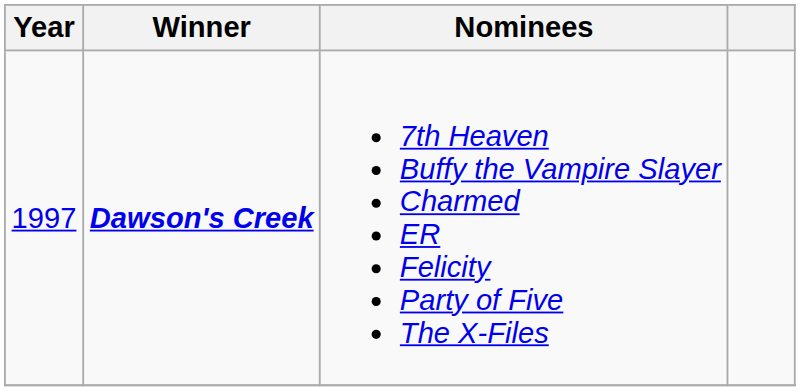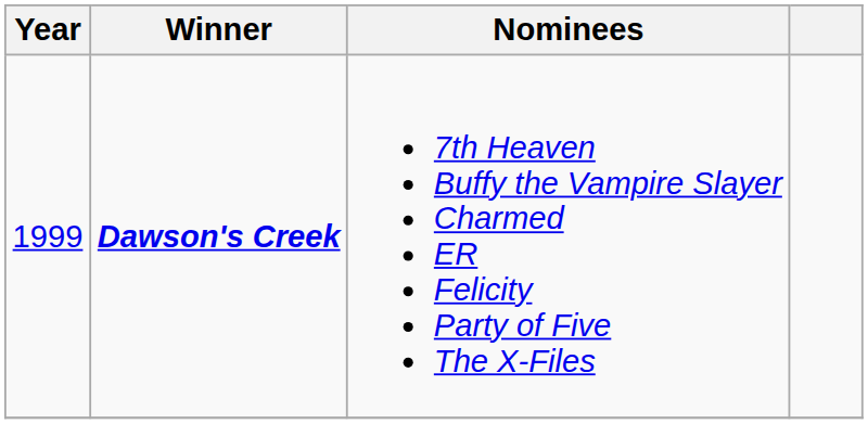 <table class="wikitable">
 <tr>
 <th>Year</th>
 <th>Winner</th>
 <th>Nominees</th>
 <th width="30"></th>
 </tr>
 <tr>
-<td><a href='#'>1997</a></td>
+<td><a href='#'>1999</a></td>
 <td><strong><em><a href='#'>Dawson's Creek</a></em></strong></td>
 <td><br><ul><li><em><a href='#'>7th Heaven</a></em></li><li><em><a href='#'>Buffy the Vampire Slayer</a></em></li><li><em><a href='#'>Charmed</a></em></li><li><em><a href='#'>ER</a></em></li><li><em><a href='#'>Felicity</a></em></li><li><em><a href='#'>Party of Five</a></em></li><li><em><a href='#'>The X-Files</a></em></li></ul></td>
 <td style="text-align: center;"></td>
 </tr>
 <tr>
 </tr>
 </table>
